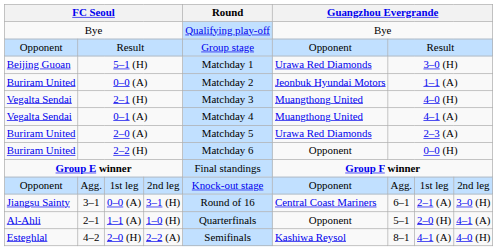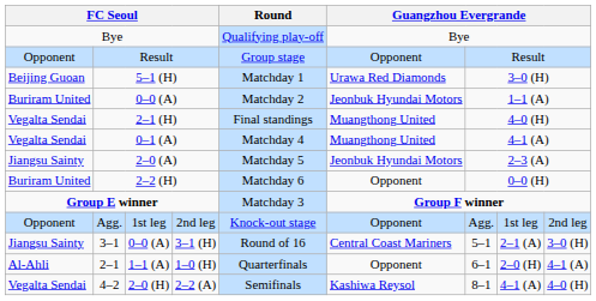 <table class="wikitable" style="text-align: center;">
 <tr>
 <th colspan=4> <a href='#'>FC Seoul</a></th>
 <th>Round</th>
 <th colspan=4> <a href='#'>Guangzhou Evergrande</a></th>
 </tr>
 <tr>
 <td colspan=4>Bye</td>
 <td style="background:#c1e0ff;"><a href='#'>Qualifying play-off</a></td>
 <td colspan=4>Bye</td>
 </tr>
 <tr style="background:#c1e0ff;">
 <td>Opponent</td>
 <td colspan=3>Result</td>
 <td><a href='#'>Group stage</a></td>
 <td>Opponent</td>
 <td colspan=3>Result</td>
 </tr>
 <tr>
 <td align=left> <a href='#'>Beijing Guoan</a></td>
 <td colspan=3><a href='#'>5–1</a> (H)</td>
 <td style="background:#c1e0ff;">Matchday 1</td>
 <td align=left> <a href='#'>Urawa Red Diamonds</a></td>
 <td colspan=3><a href='#'>3–0</a> (H)</td>
 </tr>
 <tr>
 <td align=left> <a href='#'>Buriram United</a></td>
 <td colspan=3><a href='#'>0–0</a> (A)</td>
 <td style="background:#c1e0ff;">Matchday 2</td>
 <td align=left> <a href='#'>Jeonbuk Hyundai Motors</a></td>
 <td colspan=3><a href='#'>1–1</a> (A)</td>
 </tr>
 <tr>
 <td align=left> <a href='#'>Vegalta Sendai</a></td>
 <td colspan=3><a href='#'>2–1</a> (H)</td>
-<td style="background:#c1e0ff;">Matchday 3</td>
+<td style="background:#c1e0ff;">Final standings</td>
 <td align=left> <a href='#'>Muangthong United</a></td>
 <td colspan=3><a href='#'>4–0</a> (H)</td>
 </tr>
 <tr>
 <td align=left> <a href='#'>Vegalta Sendai</a></td>
 <td colspan=3><a href='#'>0–1</a> (A)</td>
 <td style="background:#c1e0ff;">Matchday 4</td>
 <td align=left> <a href='#'>Muangthong United</a></td>
 <td colspan=3><a href='#'>4–1</a> (A)</td>
 </tr>
 <tr>
-<td align=left> <a href='#'>Buriram United</a></td>
+<td align=left> <a href='#'>Jiangsu Sainty</a></td>
 <td colspan=3><a href='#'>2–0</a> (A)</td>
 <td style="background:#c1e0ff;">Matchday 5</td>
-<td align=left> <a href='#'>Urawa Red Diamonds</a></td>
+<td align=left> <a href='#'>Jeonbuk Hyundai Motors</a></td>
 <td colspan=3><a href='#'>2–3</a> (A)</td>
 </tr>
 <tr>
 <td align=left> <a href='#'>Buriram United</a></td>
 <td colspan=3><a href='#'>2–2</a> (H)</td>
 <td style="background:#c1e0ff;">Matchday 6</td>
 <td>Opponent</td>
 <td colspan=3><a href='#'>0–0</a> (H)</td>
 </tr>
 <tr>
 <td colspan="4"  style="text-align:center; vertical-align:top;"><strong><a href='#'>Group E</a> winner</strong><br></td>
-<td style="background:#c1e0ff;">Final standings</td>
+<td style="background:#c1e0ff;">Matchday 3</td>
 <td colspan="4"  style="text-align:center; vertical-align:top;"><strong><a href='#'>Group F</a> winner</strong><br></td>
 </tr>
 <tr style="background:#c1e0ff;">
 <td>Opponent</td>
 <td>Agg.</td>
 <td>1st leg</td>
 <td>2nd leg</td>
 <td><a href='#'>Knock-out stage</a></td>
 <td>Opponent</td>
 <td>Agg.</td>
 <td>1st leg</td>
 <td>2nd leg</td>
 </tr>
 <tr>
 <td align=left> <a href='#'>Jiangsu Sainty</a></td>
 <td>3–1</td>
 <td><a href='#'>0–0</a> (A)</td>
 <td><a href='#'>3–1</a> (H)</td>
 <td style="background:#c1e0ff;">Round of 16</td>
 <td align=left> <a href='#'>Central Coast Mariners</a></td>
-<td>6–1</td>
+<td>5–1</td>
 <td><a href='#'>2–1</a> (A)</td>
 <td><a href='#'>3–0</a> (H)</td>
 </tr>
 <tr>
 <td align=left> <a href='#'>Al-Ahli</a></td>
 <td>2–1</td>
 <td><a href='#'>1–1</a> (A)</td>
 <td><a href='#'>1–0</a> (H)</td>
 <td style="background:#c1e0ff;">Quarterfinals</td>
 <td>Opponent</td>
-<td>5–1</td>
+<td>6–1</td>
 <td><a href='#'>2–0</a> (H)</td>
 <td><a href='#'>4–1</a> (A)</td>
 </tr>
 <tr>
-<td align=left> <a href='#'>Esteghlal</a></td>
+<td align=left> <a href='#'>Vegalta Sendai</a></td>
 <td>4–2</td>
 <td><a href='#'>2–0</a> (H)</td>
 <td><a href='#'>2–2</a> (A)</td>
 <td style="background:#c1e0ff;">Semifinals</td>
 <td align=left> <a href='#'>Kashiwa Reysol</a></td>
 <td>8–1</td>
 <td><a href='#'>4–1</a> (A)</td>
 <td><a href='#'>4–0</a> (H)</td>
 </tr>
 </table>
